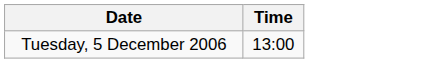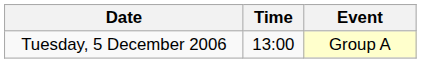 <table class = "wikitable" style="text-align:center;">
 <tr>
 <th width=220>Date</th>
 <th width=50>Time</th>
+<th width=100>Event</th>
 </tr>
 <tr>
 <td>Tuesday, 5 December 2006</td>
 <td>13:00</td>
+<td bgcolor=ffffcc>Group A</td>
 </tr>
 </table>
